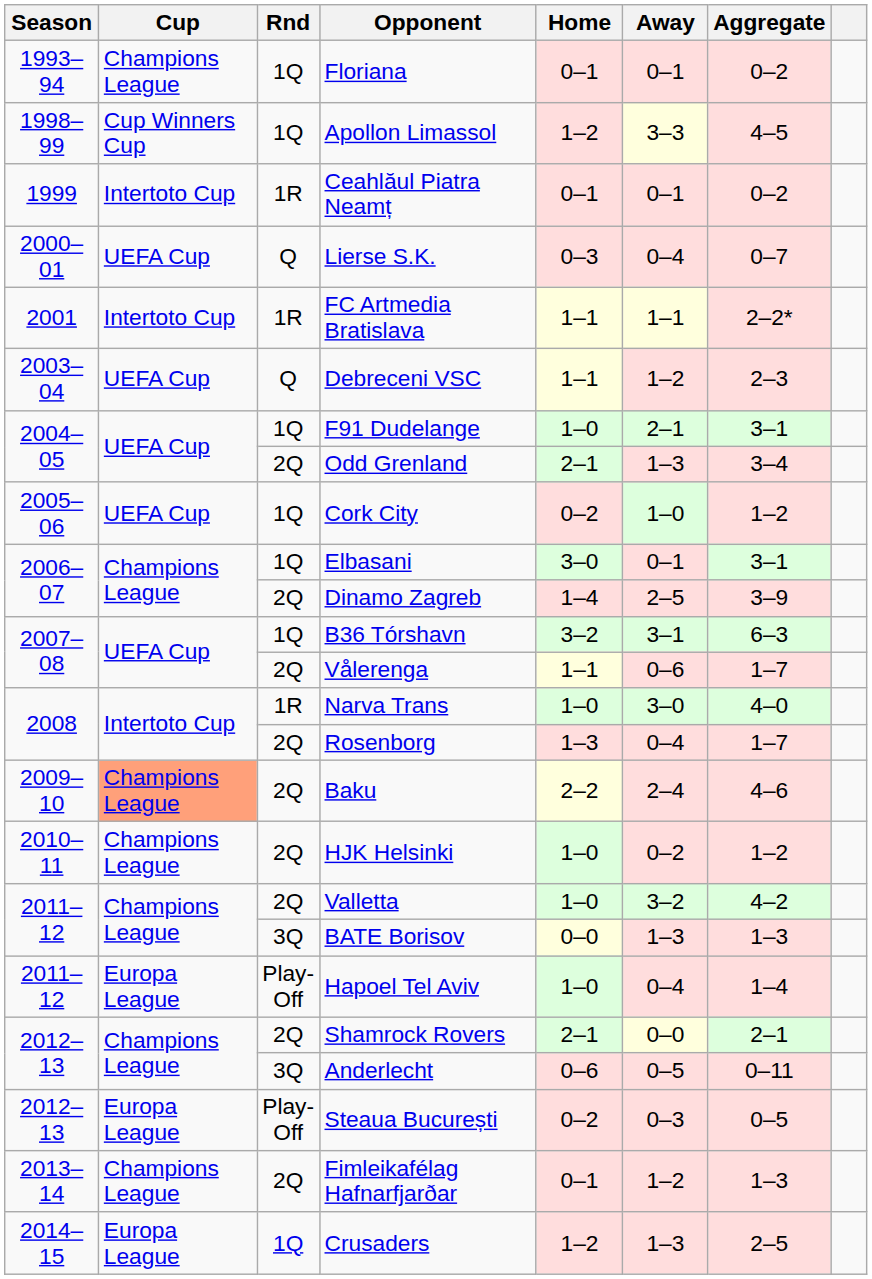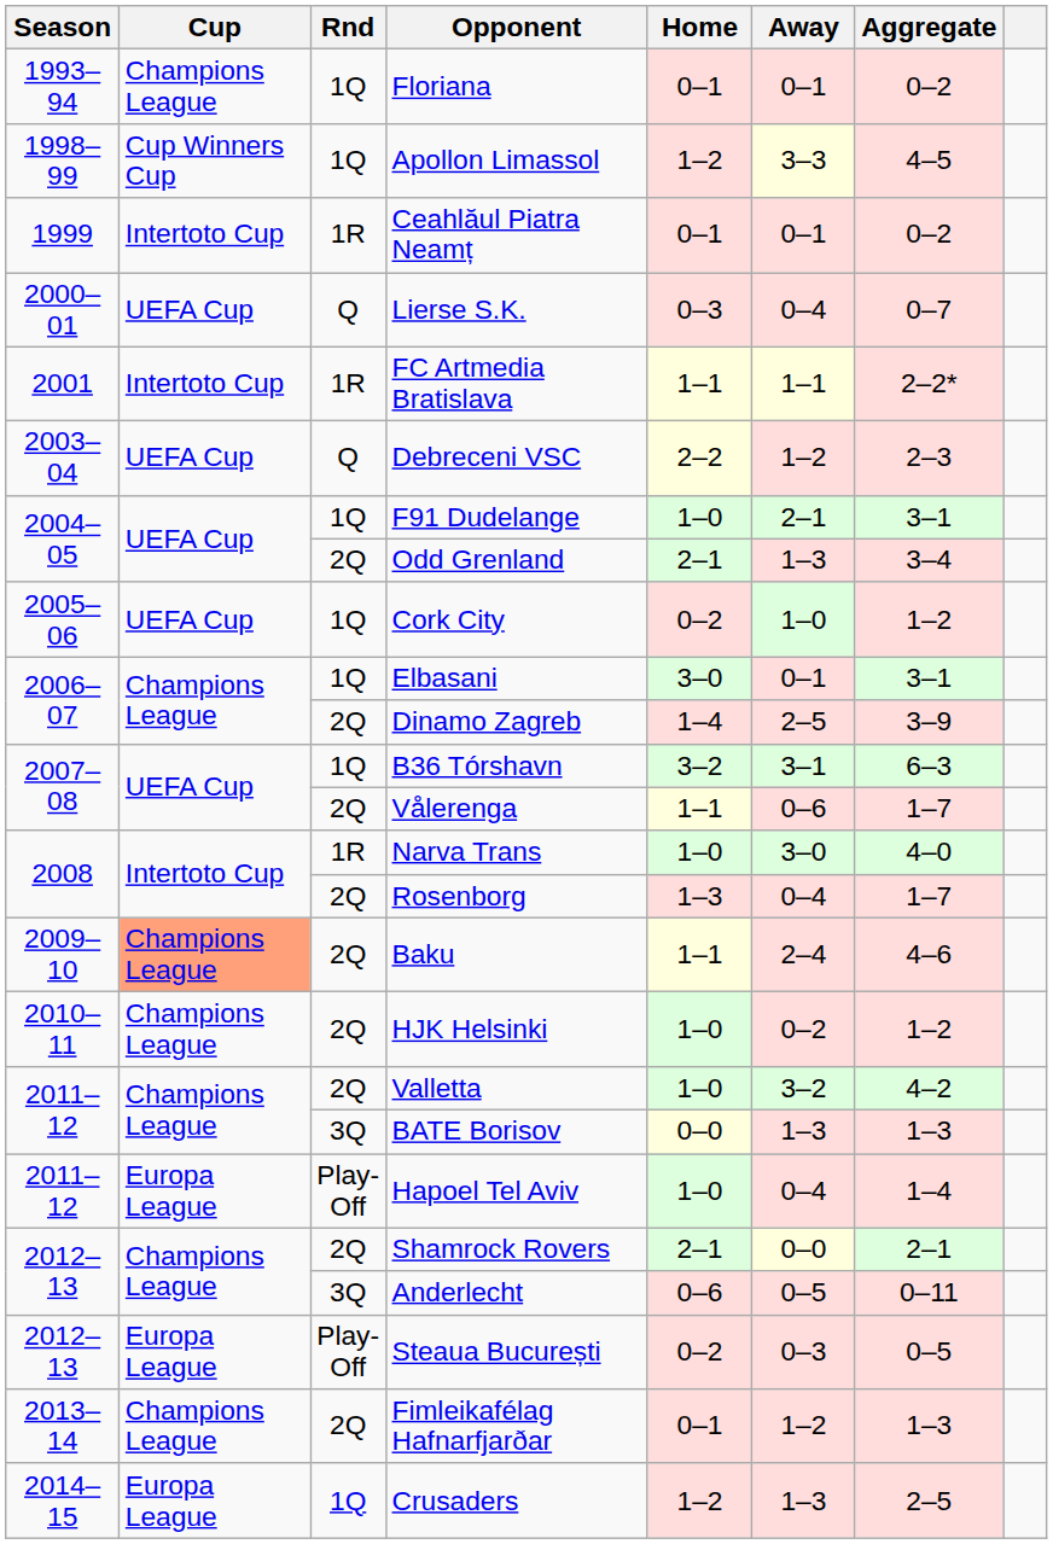 <table class="wikitable">
 <tr>
 <th width=60>Season</th>
 <th width=120>Cup</th>
 <th width=30>Rnd</th>
 <th width=180>Opponent</th>
 <th width=60>Home</th>
 <th width=60>Away</th>
 <th width=60>Aggregate</th>
 <th width=30></th>
 </tr>
 <tr align=center>
 <td rowspan=1><a href='#'>1993–94</a></td>
 <td rowspan=1 align=left><a href='#'>Champions League</a></td>
 <td>1Q</td>
 <td align=left> <a href='#'>Floriana</a></td>
 <td bgcolor="#ffdddd">0–1</td>
 <td bgcolor="#ffdddd">0–1</td>
 <td bgcolor="#ffdddd">0–2</td>
 <td></td>
 </tr>
 <tr align=center>
 <td rowspan=1><a href='#'>1998–99</a></td>
 <td rowspan=1 align=left><a href='#'>Cup Winners Cup</a></td>
 <td>1Q</td>
 <td align=left> <a href='#'>Apollon Limassol</a></td>
 <td bgcolor="#ffdddd">1–2</td>
 <td bgcolor="#ffffdd">3–3</td>
 <td bgcolor="#ffdddd">4–5</td>
 <td></td>
 </tr>
 <tr align=center>
 <td rowspan=1><a href='#'>1999</a></td>
 <td rowspan=1 align=left><a href='#'>Intertoto Cup</a></td>
 <td>1R</td>
 <td align=left> <a href='#'>Ceahlăul Piatra Neamț</a></td>
 <td bgcolor="#ffdddd">0–1</td>
 <td bgcolor="#ffdddd">0–1</td>
 <td bgcolor="#ffdddd">0–2</td>
 <td></td>
 </tr>
 <tr align=center>
 <td rowspan=1><a href='#'>2000–01</a></td>
 <td rowspan=1 align=left><a href='#'>UEFA Cup</a></td>
 <td>Q</td>
 <td align=left> <a href='#'>Lierse S.K.</a></td>
 <td bgcolor="#ffdddd">0–3</td>
 <td bgcolor="#ffdddd">0–4</td>
 <td bgcolor="#ffdddd">0–7</td>
 <td></td>
 </tr>
 <tr align=center>
 <td rowspan=1><a href='#'>2001</a></td>
 <td rowspan=1 align=left><a href='#'>Intertoto Cup</a></td>
 <td>1R</td>
 <td align=left> <a href='#'>FC Artmedia Bratislava</a></td>
 <td bgcolor="#ffffdd">1–1</td>
 <td bgcolor="#ffffdd">1–1</td>
 <td bgcolor="#ffdddd">2–2*</td>
 <td></td>
 </tr>
 <tr align=center>
 <td rowspan=1><a href='#'>2003–04</a></td>
 <td rowspan=1 align=left><a href='#'>UEFA Cup</a></td>
 <td>Q</td>
 <td align=left> <a href='#'>Debreceni VSC</a></td>
-<td bgcolor="#ffffdd">1–1</td>
+<td bgcolor="#ffffdd">2–2</td>
 <td bgcolor="#ffdddd">1–2</td>
 <td bgcolor="#ffdddd">2–3</td>
 <td></td>
 </tr>
 <tr align=center>
 <td rowspan=2><a href='#'>2004–05</a></td>
 <td rowspan=2 align=left><a href='#'>UEFA Cup</a></td>
 <td>1Q</td>
 <td align=left> <a href='#'>F91 Dudelange</a></td>
 <td bgcolor="#ddffdd">1–0</td>
 <td bgcolor="#ddffdd">2–1</td>
 <td bgcolor="#ddffdd">3–1</td>
 <td></td>
 </tr>
 <tr align=center>
 <td>2Q</td>
 <td align=left> <a href='#'>Odd Grenland</a></td>
 <td bgcolor="#ddffdd">2–1</td>
 <td bgcolor="#ffdddd">1–3</td>
 <td bgcolor="#ffdddd">3–4</td>
 <td></td>
 </tr>
 <tr align=center>
 <td rowspan=1><a href='#'>2005–06</a></td>
 <td rowspan=1 align=left><a href='#'>UEFA Cup</a></td>
 <td>1Q</td>
 <td align=left> <a href='#'>Cork City</a></td>
 <td bgcolor="#ffdddd">0–2</td>
 <td bgcolor="#ddffdd">1–0</td>
 <td bgcolor="#ffdddd">1–2</td>
 <td></td>
 </tr>
 <tr align=center>
 <td rowspan=2><a href='#'>2006–07</a></td>
 <td rowspan=2 align=left><a href='#'>Champions League</a></td>
 <td>1Q</td>
 <td align=left> <a href='#'>Elbasani</a></td>
 <td bgcolor="#ddffdd">3–0</td>
 <td bgcolor="#ffdddd">0–1</td>
 <td bgcolor="#ddffdd">3–1</td>
 <td></td>
 </tr>
 <tr align=center>
 <td>2Q</td>
 <td align=left> <a href='#'>Dinamo Zagreb</a></td>
 <td bgcolor="#ffdddd">1–4</td>
 <td bgcolor="#ffdddd">2–5</td>
 <td bgcolor="#ffdddd">3–9</td>
 <td></td>
 </tr>
 <tr align=center>
 <td rowspan=2><a href='#'>2007–08</a></td>
 <td rowspan=2 align=left><a href='#'>UEFA Cup</a></td>
 <td>1Q</td>
 <td align=left> <a href='#'>B36 Tórshavn</a></td>
 <td bgcolor="#ddffdd">3–2</td>
 <td bgcolor="#ddffdd">3–1</td>
 <td bgcolor="#ddffdd">6–3</td>
 <td></td>
 </tr>
 <tr align=center>
 <td>2Q</td>
 <td align=left> <a href='#'>Vålerenga</a></td>
 <td bgcolor="#ffffdd">1–1</td>
 <td bgcolor="#ffdddd">0–6</td>
 <td bgcolor="#ffdddd">1–7</td>
 <td></td>
 </tr>
 <tr align=center>
 <td rowspan=2><a href='#'>2008</a></td>
 <td rowspan=2 align=left><a href='#'>Intertoto Cup</a></td>
 <td>1R</td>
 <td align=left> <a href='#'>Narva Trans</a></td>
 <td bgcolor="#ddffdd">1–0</td>
 <td bgcolor="#ddffdd">3–0</td>
 <td bgcolor="#ddffdd">4–0</td>
 <td></td>
 </tr>
 <tr align=center>
 <td>2Q</td>
 <td align=left> <a href='#'>Rosenborg</a></td>
 <td bgcolor="#ffdddd">1–3</td>
 <td bgcolor="#ffdddd">0–4</td>
 <td bgcolor="#ffdddd">1–7</td>
 <td></td>
 </tr>
 <tr align=center>
 <td rowspan=1><a href='#'>2009–10</a></td>
 <td rowspan=1 align=left style="background: lightsalmon;"><a href='#'>Champions League</a></td>
 <td>2Q</td>
 <td align=left> <a href='#'>Baku</a></td>
-<td bgcolor="#ffffdd">2–2</td>
+<td bgcolor="#ffffdd">1–1</td>
 <td bgcolor="#ffdddd">2–4</td>
 <td bgcolor="#ffdddd">4–6</td>
 <td></td>
 </tr>
 <tr align=center>
 <td rowspan=1><a href='#'>2010–11</a></td>
 <td rowspan=1 align=left><a href='#'>Champions League</a></td>
 <td>2Q</td>
 <td align=left> <a href='#'>HJK Helsinki</a></td>
 <td bgcolor="#ddffdd">1–0</td>
 <td bgcolor="#ffdddd">0–2</td>
 <td bgcolor="#ffdddd">1–2</td>
 <td></td>
 </tr>
 <tr align=center>
 <td rowspan=2><a href='#'>2011–12</a></td>
 <td rowspan=2 align=left><a href='#'>Champions League</a></td>
 <td>2Q</td>
 <td align=left> <a href='#'>Valletta</a></td>
 <td bgcolor="#ddffdd">1–0</td>
 <td bgcolor="#ddffdd">3–2</td>
 <td bgcolor="#ddffdd">4–2</td>
 <td></td>
 </tr>
 <tr align=center>
 <td>3Q</td>
 <td align=left> <a href='#'>BATE Borisov</a></td>
 <td bgcolor="#ffffdd">0–0</td>
 <td bgcolor="#ffdddd">1–3</td>
 <td bgcolor="#ffdddd">1–3</td>
 <td></td>
 </tr>
 <tr align=center>
 <td rowspan=1><a href='#'>2011–12</a></td>
 <td rowspan=1 align=left><a href='#'>Europa League</a></td>
 <td>Play-Off</td>
 <td align=left> <a href='#'>Hapoel Tel Aviv</a></td>
 <td bgcolor="#ddffdd">1–0</td>
 <td bgcolor="#ffdddd">0–4</td>
 <td bgcolor="#ffdddd">1–4</td>
 <td></td>
 </tr>
 <tr align=center>
 <td rowspan=2><a href='#'>2012–13</a></td>
 <td rowspan=2 align=left><a href='#'>Champions League</a></td>
 <td>2Q</td>
 <td align=left> <a href='#'>Shamrock Rovers</a></td>
 <td bgcolor="#ddffdd">2–1</td>
 <td bgcolor="#ffffdd">0–0</td>
 <td bgcolor="#ddffdd">2–1</td>
 <td></td>
 </tr>
 <tr align=center>
 <td>3Q</td>
 <td align=left> <a href='#'>Anderlecht</a></td>
 <td bgcolor="#ffdddd">0–6</td>
 <td bgcolor="#ffdddd">0–5</td>
 <td bgcolor="#ffdddd">0–11</td>
 <td></td>
 </tr>
 <tr align=center>
 <td rowspan=1><a href='#'>2012–13</a></td>
 <td rowspan=1 align=left><a href='#'>Europa League</a></td>
 <td>Play-Off</td>
 <td align=left> <a href='#'>Steaua București</a></td>
 <td bgcolor="#ffdddd">0–2</td>
 <td bgcolor="#ffdddd">0–3</td>
 <td bgcolor="#ffdddd">0–5</td>
 <td></td>
 </tr>
 <tr align=center>
 <td rowspan=1><a href='#'>2013–14</a></td>
 <td rowspan=1 align=left><a href='#'>Champions League</a></td>
 <td>2Q</td>
 <td align=left> <a href='#'>Fimleikafélag Hafnarfjarðar</a></td>
 <td bgcolor="#ffdddd">0–1</td>
 <td bgcolor="#ffdddd">1–2</td>
 <td bgcolor="#ffdddd">1–3</td>
 <td></td>
 </tr>
 <tr align=center>
 <td rowspan=1><a href='#'>2014–15</a></td>
 <td rowspan=1 align=left><a href='#'>Europa League</a></td>
 <td><a href='#'>1Q</a></td>
 <td align=left> <a href='#'>Crusaders</a></td>
 <td bgcolor="#ffdddd">1–2</td>
 <td bgcolor="#ffdddd">1–3</td>
 <td bgcolor="#ffdddd">2–5</td>
 <td></td>
 </tr>
 </table>
